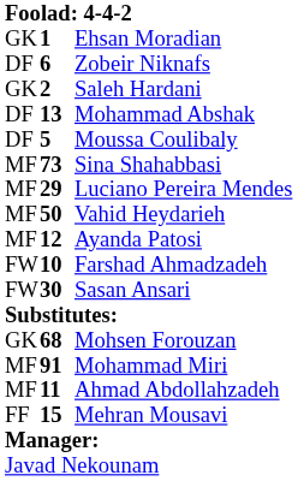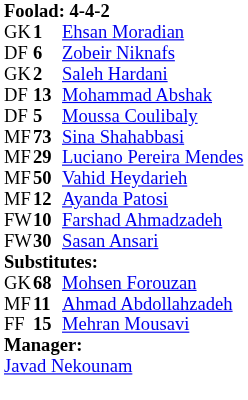 <table style="font-size: 100%" cellspacing="0" cellpadding="0">
 <tr>
 <td colspan="4"><strong>Foolad: 4-4-2</strong></td>
 </tr>
 <tr>
 <th width=25></th>
 <th width=25></th>
 </tr>
 <tr>
 <td>GK</td>
 <td><strong>1</strong></td>
 <td> <a href='#'>Ehsan Moradian</a></td>
 <td></td>
 <td></td>
 </tr>
 <tr>
 <td>DF</td>
 <td><strong>6</strong></td>
 <td> <a href='#'>Zobeir Niknafs</a></td>
 <td></td>
 </tr>
 <tr>
 <td>GK</td>
 <td><strong>2</strong></td>
 <td> <a href='#'>Saleh Hardani</a></td>
 </tr>
 <tr>
 <td>DF</td>
 <td><strong>13</strong></td>
 <td> <a href='#'>Mohammad Abshak</a></td>
 <td></td>
 <td></td>
 </tr>
 <tr>
 <td>DF</td>
 <td><strong>5</strong></td>
 <td> <a href='#'>Moussa Coulibaly</a></td>
 <td></td>
 <td></td>
 </tr>
 <tr>
 <td>MF</td>
 <td><strong>73</strong></td>
 <td> <a href='#'>Sina Shahabbasi</a></td>
 </tr>
 <tr>
 <td>MF</td>
 <td><strong>29</strong></td>
 <td> <a href='#'>Luciano Pereira Mendes</a></td>
 </tr>
 <tr>
 <td>MF</td>
 <td><strong>50</strong></td>
 <td> <a href='#'>Vahid Heydarieh</a></td>
 </tr>
 <tr>
 <td>MF</td>
 <td><strong>12</strong></td>
 <td> <a href='#'>Ayanda Patosi</a></td>
 <td></td>
 <td></td>
 </tr>
 <tr>
 <td>FW</td>
 <td><strong>10</strong></td>
 <td> <a href='#'>Farshad Ahmadzadeh</a></td>
 </tr>
 <tr>
 <td>FW</td>
 <td><strong>30</strong></td>
 <td> <a href='#'>Sasan Ansari</a></td>
 </tr>
 <tr>
 <td colspan=3><strong>Substitutes:</strong></td>
 </tr>
 <tr>
 <td>GK</td>
 <td><strong>68</strong></td>
 <td> <a href='#'>Mohsen Forouzan</a></td>
 <td></td>
 <td></td>
 </tr>
 <tr>
 <td>MF</td>
-<td><strong>91</strong></td>
-<td> <a href='#'>Mohammad Miri</a></td>
-<td></td>
-<td></td>
-</tr>
-<tr>
-<td>MF</td>
 <td><strong>11</strong></td>
 <td> <a href='#'>Ahmad Abdollahzadeh</a></td>
 <td></td>
 <td></td>
 </tr>
 <tr>
 <td>FF</td>
 <td><strong>15</strong></td>
 <td> <a href='#'>Mehran Mousavi</a></td>
 <td></td>
 <td></td>
 </tr>
 <tr>
 <td colspan=3><strong>Manager:</strong></td>
 </tr>
 <tr>
 <td colspan=4> <a href='#'>Javad Nekounam</a></td>
 </tr>
 <tr>
 </tr>
 </table>
